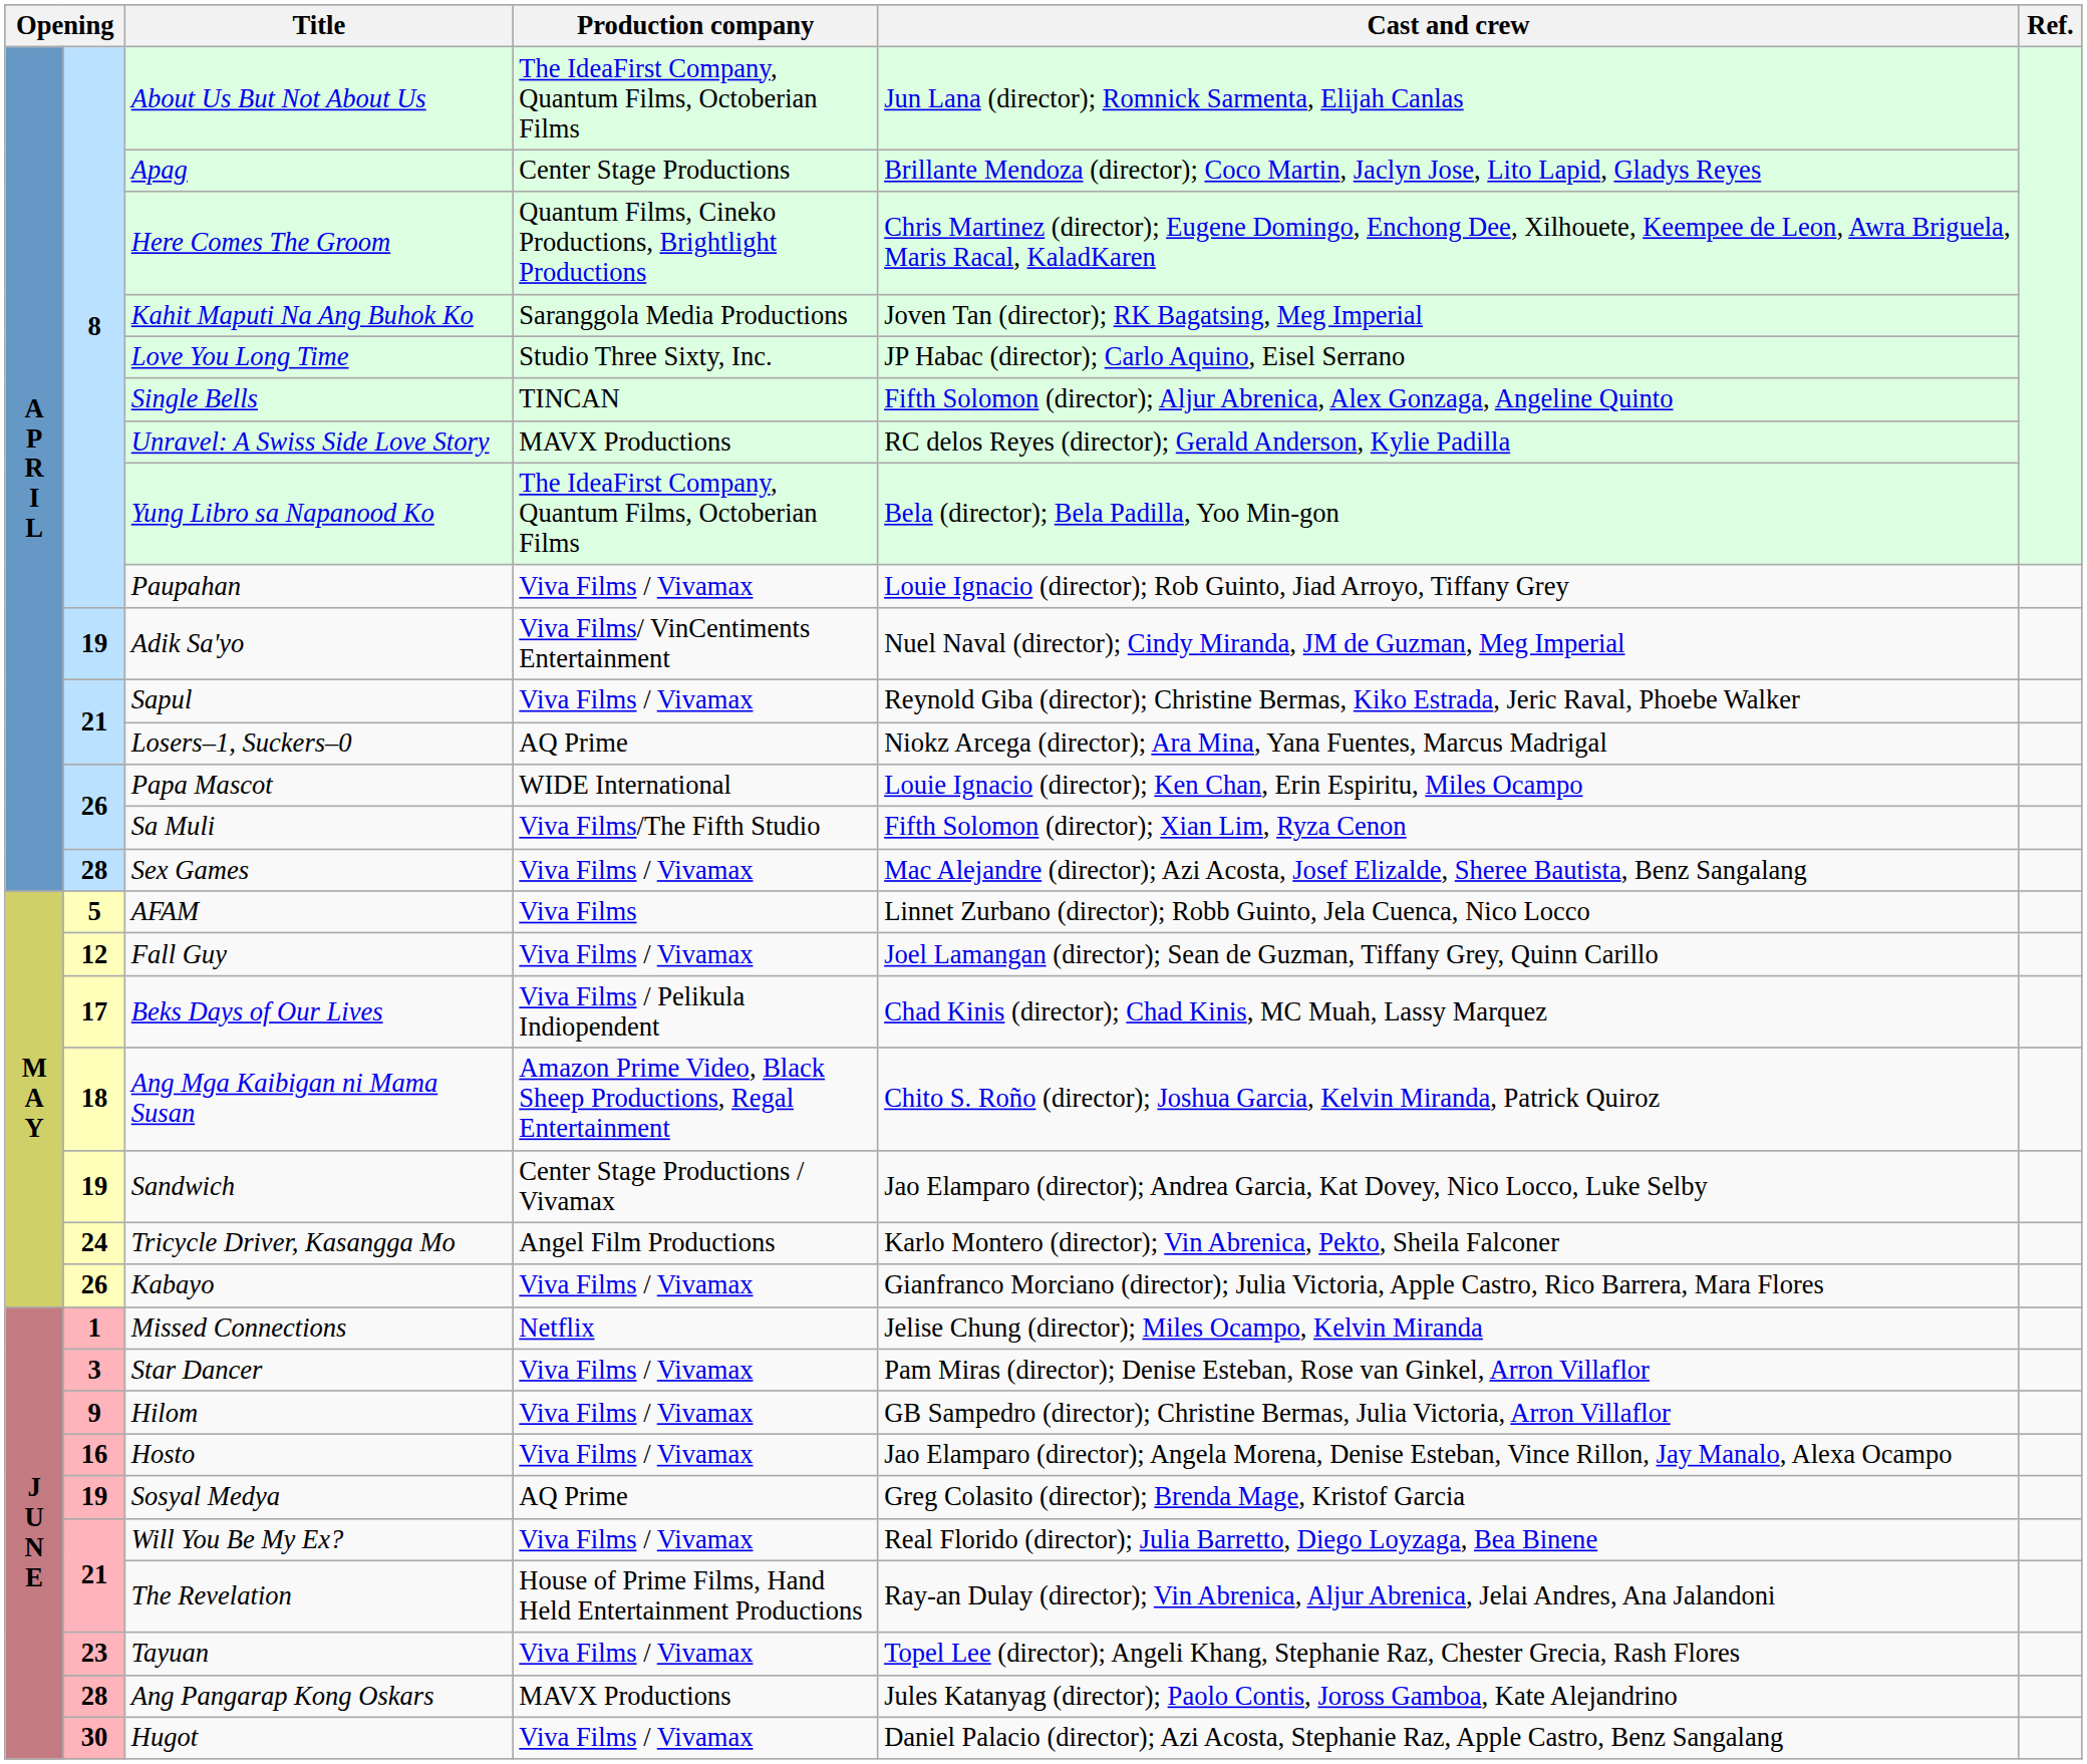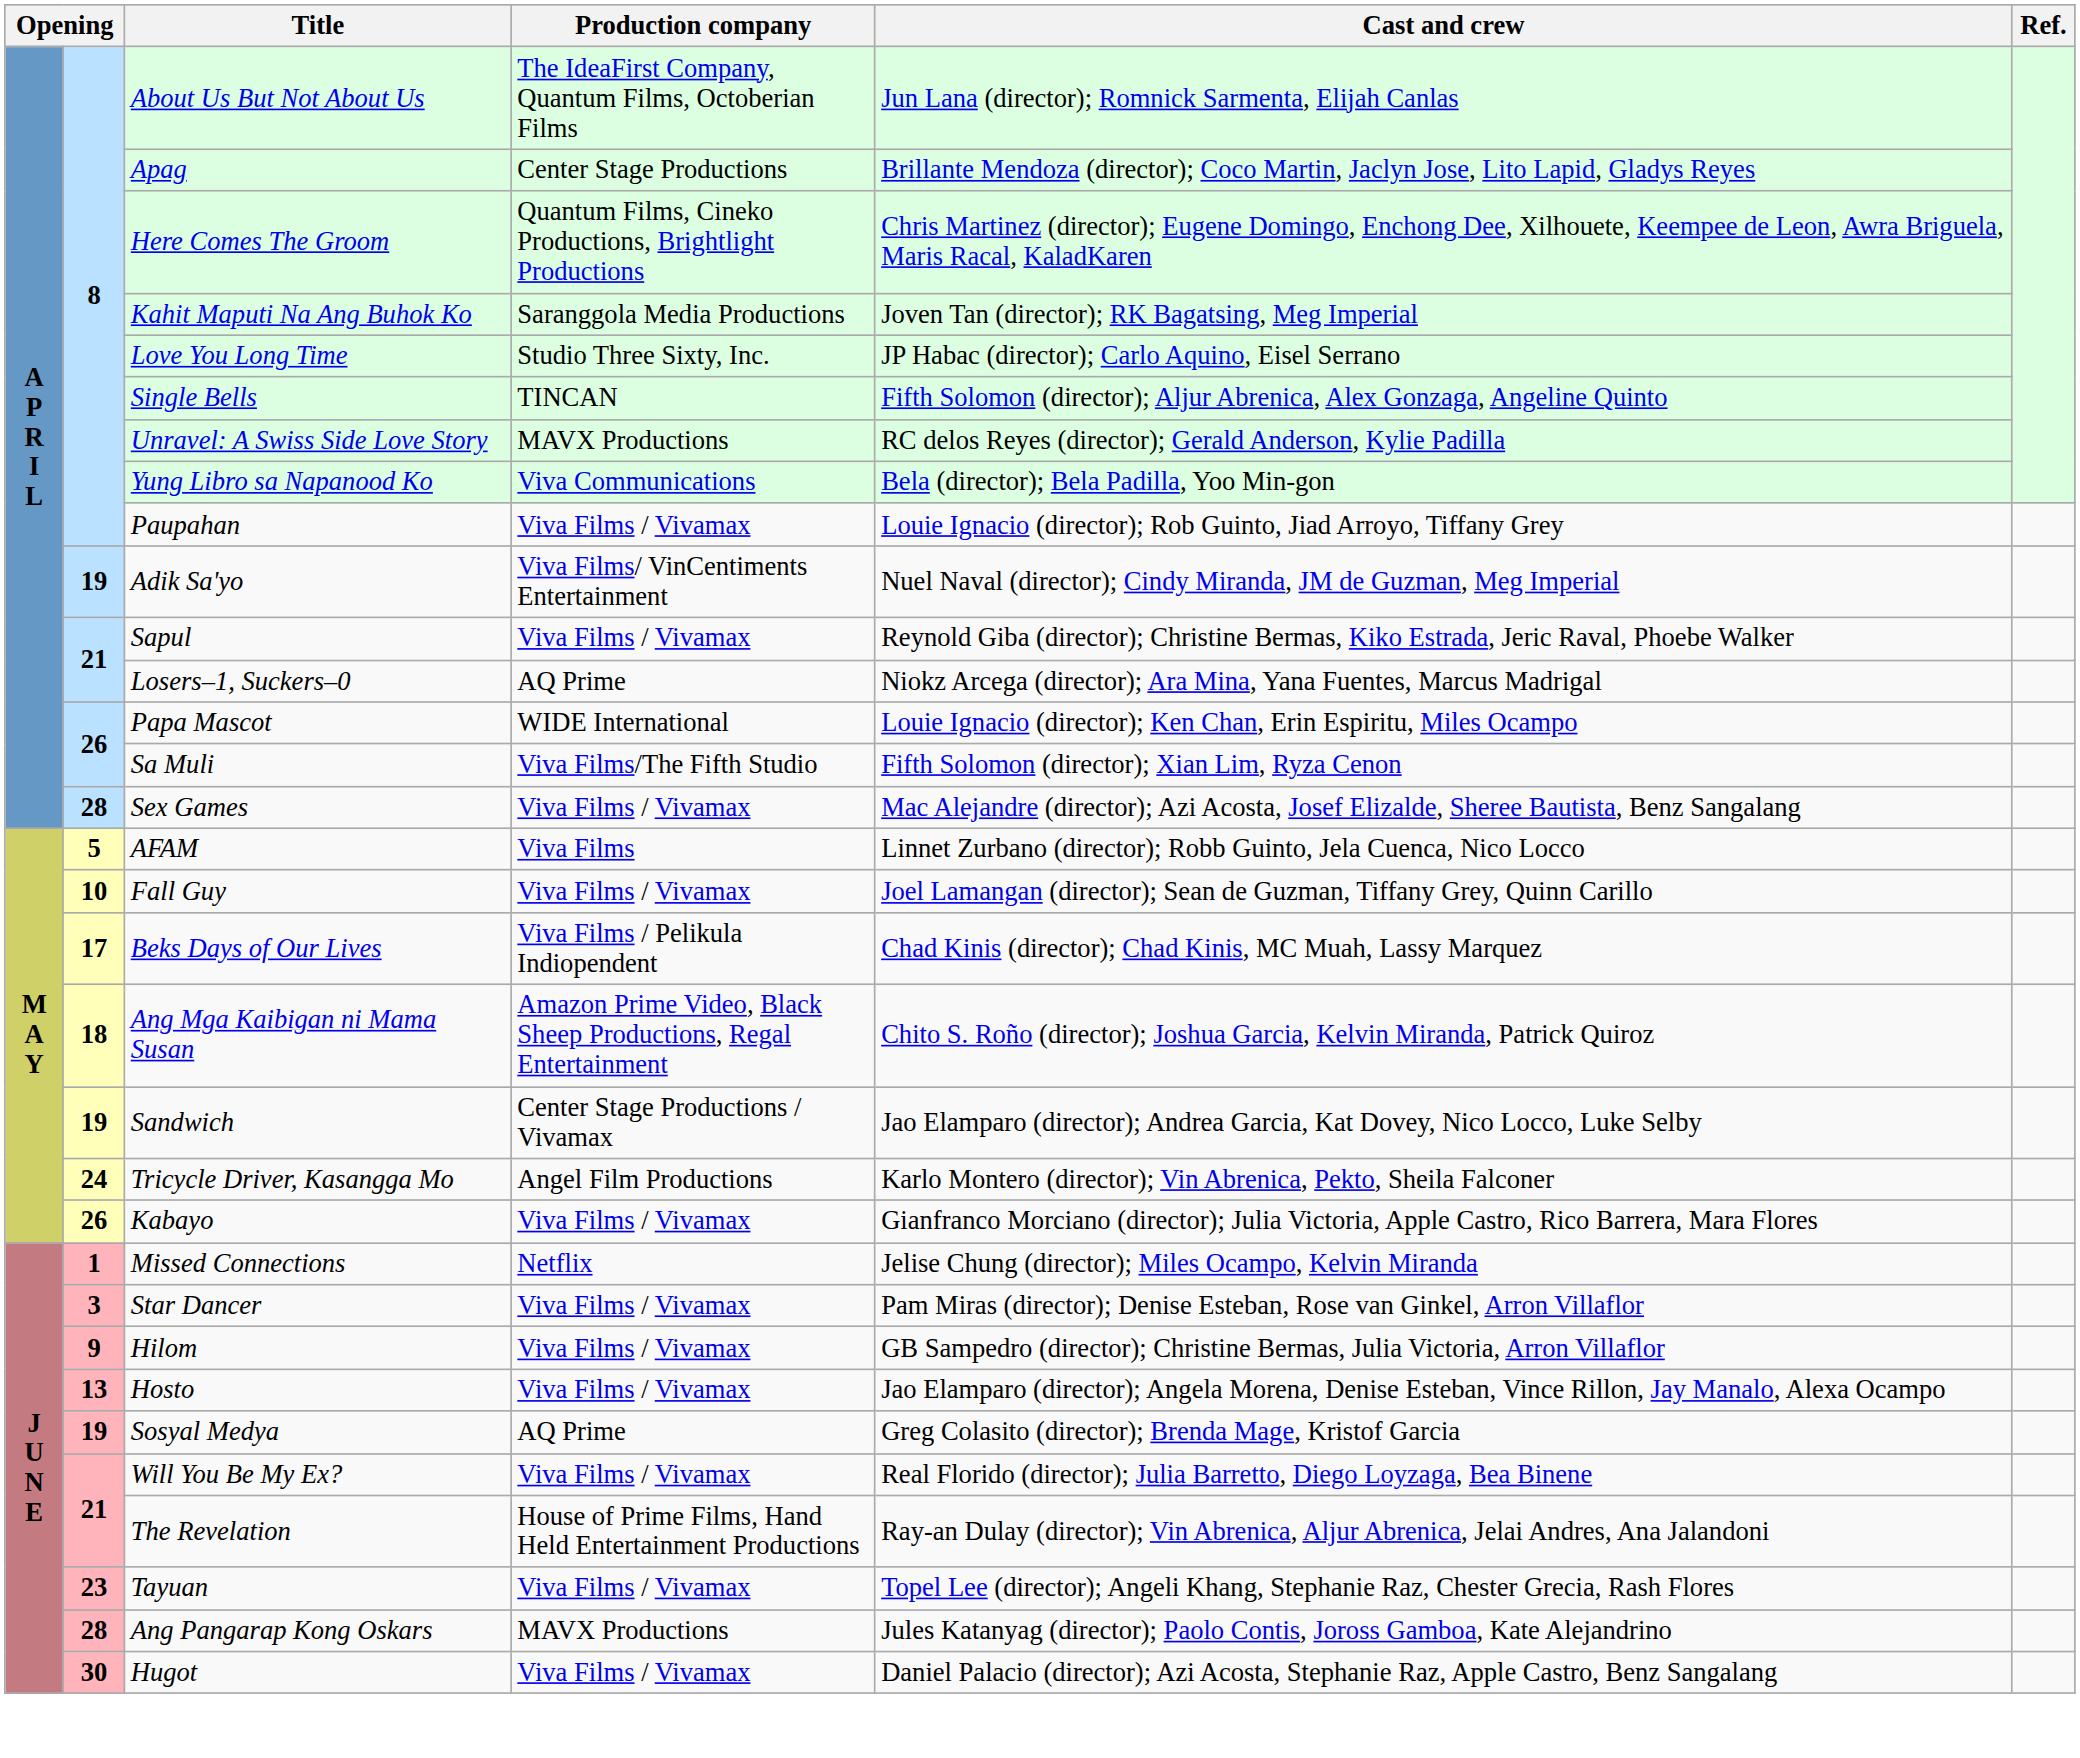 <table class="wikitable sortable">
 <tr style="background:#ffffba; text-align:center;">
 <th colspan="2" style="width:05%">Opening</th>
 <th style="width:17%">Title</th>
 <th style="width:16%">Production company</th>
 <th style="width:50%">Cast and crew</th>
 <th style="width:02%">Ref.</th>
 </tr>
 <tr>
 <th rowspan="15" style="text-align:center; background:#6698c6">A<br>P<br>R<br>I<br>L</th>
 <td rowspan="9" style="text-align:center; background:#bae1ff"><strong>8</strong></td>
 <td style="background:#ddffe1"><em><a href='#'>About Us But Not About Us</a></em></td>
 <td style="background:#ddffe1"><a href='#'>The IdeaFirst Company</a>, Quantum Films, Octoberian Films</td>
 <td style="background:#ddffe1"><a href='#'>Jun Lana</a> (director); <a href='#'>Romnick Sarmenta</a>, <a href='#'>Elijah Canlas</a></td>
 <td rowspan="8" style="background:#ddffe1"></td>
 </tr>
 <tr>
 <td style="background:#ddffe1"><em><a href='#'>Apag</a></em></td>
 <td style="background:#ddffe1">Center Stage Productions</td>
 <td style="background:#ddffe1"><a href='#'>Brillante Mendoza</a> (director); <a href='#'>Coco Martin</a>, <a href='#'>Jaclyn Jose</a>, <a href='#'>Lito Lapid</a>, <a href='#'>Gladys Reyes</a></td>
 </tr>
 <tr>
 <td style="background:#ddffe1"><em><a href='#'>Here Comes The Groom</a></em></td>
 <td style="background:#ddffe1">Quantum Films, Cineko Productions, <a href='#'>Brightlight Productions</a></td>
 <td style="background:#ddffe1"><a href='#'>Chris Martinez</a> (director); <a href='#'>Eugene Domingo</a>, <a href='#'>Enchong Dee</a>, Xilhouete, <a href='#'>Keempee de Leon</a>, <a href='#'>Awra Briguela</a>, <a href='#'>Maris Racal</a>, <a href='#'>KaladKaren</a></td>
 </tr>
 <tr>
 <td style="background:#ddffe1"><em><a href='#'>Kahit Maputi Na Ang Buhok Ko</a></em></td>
 <td style="background:#ddffe1">Saranggola Media Productions</td>
 <td style="background:#ddffe1">Joven Tan (director); <a href='#'>RK Bagatsing</a>, <a href='#'>Meg Imperial</a></td>
 </tr>
 <tr>
 <td style="background:#ddffe1"><em><a href='#'>Love You Long Time</a></em></td>
 <td style="background:#ddffe1">Studio Three Sixty, Inc.</td>
 <td style="background:#ddffe1">JP Habac (director); <a href='#'>Carlo Aquino</a>, Eisel Serrano</td>
 </tr>
 <tr>
 <td style="background:#ddffe1"><em><a href='#'>Single Bells</a></em></td>
 <td style="background:#ddffe1">TINCAN</td>
 <td style="background:#ddffe1"><a href='#'>Fifth Solomon</a> (director); <a href='#'>Aljur Abrenica</a>, <a href='#'>Alex Gonzaga</a>, <a href='#'>Angeline Quinto</a></td>
 </tr>
 <tr>
 <td style="background:#ddffe1"><em><a href='#'>Unravel: A Swiss Side Love Story</a></em></td>
 <td style="background:#ddffe1">MAVX Productions</td>
 <td style="background:#ddffe1">RC delos Reyes (director); <a href='#'>Gerald Anderson</a>, <a href='#'>Kylie Padilla</a></td>
 </tr>
 <tr>
 <td style="background:#ddffe1"><em><a href='#'>Yung Libro sa Napanood Ko</a></em></td>
-<td style="background:#ddffe1"><a href='#'>The IdeaFirst Company</a>, Quantum Films, Octoberian Films</td>
+<td style="background:#ddffe1"><a href='#'>Viva Communications</a></td>
 <td style="background:#ddffe1"><a href='#'>Bela</a> (director); <a href='#'>Bela Padilla</a>, Yoo Min-gon</td>
 </tr>
 <tr>
 <td><em>Paupahan</em></td>
 <td><a href='#'>Viva Films</a> / <a href='#'>Vivamax</a></td>
 <td><a href='#'>Louie Ignacio</a> (director); Rob Guinto, Jiad Arroyo, Tiffany Grey</td>
 <td></td>
 </tr>
 <tr>
 <td style="text-align:center; background:#bae1ff"><strong>19</strong></td>
 <td><em>Adik Sa'yo</em></td>
 <td><a href='#'>Viva Films</a>/ VinCentiments Entertainment</td>
 <td>Nuel Naval (director); <a href='#'>Cindy Miranda</a>, <a href='#'>JM de Guzman</a>, <a href='#'>Meg Imperial</a></td>
 <td></td>
 </tr>
 <tr>
 <td rowspan="2" style="text-align:center; background:#bae1ff"><strong>21</strong></td>
 <td><em>Sapul</em></td>
 <td><a href='#'>Viva Films</a> / <a href='#'>Vivamax</a></td>
 <td>Reynold Giba (director); Christine Bermas, <a href='#'>Kiko Estrada</a>, Jeric Raval, Phoebe Walker</td>
 <td></td>
 </tr>
 <tr>
 <td><em>Losers–1, Suckers–0</em></td>
 <td>AQ Prime</td>
 <td>Niokz Arcega (director); <a href='#'>Ara Mina</a>, Yana Fuentes, Marcus Madrigal</td>
 <td></td>
 </tr>
 <tr>
 <td rowspan="2" style="text-align:center; background:#bae1ff"><strong>26</strong></td>
 <td><em>Papa Mascot</em></td>
 <td>WIDE International</td>
 <td><a href='#'>Louie Ignacio</a> (director); <a href='#'>Ken Chan</a>, Erin Espiritu, <a href='#'>Miles Ocampo</a></td>
 <td></td>
 </tr>
 <tr>
 <td><em>Sa Muli</em></td>
 <td><a href='#'>Viva Films</a>/The Fifth Studio</td>
 <td><a href='#'>Fifth Solomon</a> (director); <a href='#'>Xian Lim</a>, <a href='#'>Ryza Cenon</a></td>
 <td></td>
 </tr>
 <tr>
 <td style="text-align:center; background:#bae1ff"><strong>28</strong></td>
 <td><em>Sex Games</em></td>
 <td><a href='#'>Viva Films</a> / <a href='#'>Vivamax</a></td>
 <td><a href='#'>Mac Alejandre</a> (director); Azi Acosta, <a href='#'>Josef Elizalde</a>, <a href='#'>Sheree Bautista</a>, Benz Sangalang</td>
 <td></td>
 </tr>
 <tr>
 <th rowspan="7" style="text-align:center; background:#d0d069">M<br>A<br>Y</th>
 <td style="text-align:center; background:#ffffba"><strong>5</strong></td>
 <td><em>AFAM</em></td>
 <td><a href='#'>Viva Films</a></td>
 <td>Linnet Zurbano (director); Robb Guinto, Jela Cuenca, Nico Locco</td>
 <td></td>
 </tr>
 <tr>
-<td style="text-align:center; background:#ffffba"><strong>12</strong></td>
+<td style="text-align:center; background:#ffffba"><strong>10</strong></td>
 <td><em>Fall Guy</em></td>
 <td><a href='#'>Viva Films</a> / <a href='#'>Vivamax</a></td>
 <td><a href='#'>Joel Lamangan</a> (director); Sean de Guzman, Tiffany Grey, Quinn Carillo</td>
 <td></td>
 </tr>
 <tr>
 <td style="text-align:center; background:#ffffba"><strong>17</strong></td>
 <td><em><a href='#'>Beks Days of Our Lives</a></em></td>
 <td><a href='#'>Viva Films</a> / Pelikula Indiopendent</td>
 <td><a href='#'>Chad Kinis</a> (director); <a href='#'>Chad Kinis</a>, MC Muah, Lassy Marquez</td>
 <td></td>
 </tr>
 <tr>
 <td style="text-align:center; background:#ffffba"><strong>18</strong></td>
 <td><em><a href='#'>Ang Mga Kaibigan ni Mama Susan</a></em></td>
 <td><a href='#'>Amazon Prime Video</a>, <a href='#'>Black Sheep Productions</a>, <a href='#'>Regal Entertainment</a></td>
 <td><a href='#'>Chito S. Roño</a> (director); <a href='#'>Joshua Garcia</a>, <a href='#'>Kelvin Miranda</a>, Patrick Quiroz</td>
 <td></td>
 </tr>
 <tr>
 <td style="text-align:center; background:#ffffba"><strong>19</strong></td>
 <td><em>Sandwich</em></td>
 <td>Center Stage Productions / Vivamax</td>
 <td>Jao Elamparo (director); Andrea Garcia, Kat Dovey, Nico Locco, Luke Selby</td>
 <td></td>
 </tr>
 <tr>
 <td style="text-align:center; background:#ffffba"><strong>24</strong></td>
 <td><em>Tricycle Driver, Kasangga Mo</em></td>
 <td>Angel Film Productions</td>
 <td>Karlo Montero (director); <a href='#'>Vin Abrenica</a>, <a href='#'>Pekto</a>, Sheila Falconer</td>
 <td></td>
 </tr>
 <tr>
 <td style="text-align:center; background:#ffffba"><strong>26</strong></td>
 <td><em>Kabayo</em></td>
 <td><a href='#'>Viva Films</a> / <a href='#'>Vivamax</a></td>
 <td>Gianfranco Morciano (director); Julia Victoria, Apple Castro, Rico Barrera, Mara Flores</td>
 <td></td>
 </tr>
 <tr>
 <th rowspan="11" style="text-align:center; background:#c47a81">J<br>U<br>N<br>E</th>
 <td style="text-align:center; background:#ffb3ba"><strong>1</strong></td>
 <td><em>Missed Connections</em></td>
 <td><a href='#'>Netflix</a></td>
 <td>Jelise Chung (director); <a href='#'>Miles Ocampo</a>, <a href='#'>Kelvin Miranda</a></td>
 <td></td>
 </tr>
 <tr>
 <td style="text-align:center; background:#ffb3ba"><strong>3</strong></td>
 <td><em>Star Dancer</em></td>
 <td><a href='#'>Viva Films</a> / <a href='#'>Vivamax</a></td>
 <td>Pam Miras (director); Denise Esteban, Rose van Ginkel, <a href='#'>Arron Villaflor</a></td>
 <td></td>
 </tr>
 <tr>
 <td style="text-align:center; background:#ffb3ba"><strong>9</strong></td>
 <td><em>Hilom</em></td>
 <td><a href='#'>Viva Films</a> / <a href='#'>Vivamax</a></td>
 <td>GB Sampedro (director); Christine Bermas, Julia Victoria, <a href='#'>Arron Villaflor</a></td>
 <td></td>
 </tr>
 <tr>
-<td style="text-align:center; background:#ffb3ba"><strong>16</strong></td>
+<td style="text-align:center; background:#ffb3ba"><strong>13</strong></td>
 <td><em>Hosto</em></td>
 <td><a href='#'>Viva Films</a> / <a href='#'>Vivamax</a></td>
 <td>Jao Elamparo (director); Angela Morena, Denise Esteban, Vince Rillon, <a href='#'>Jay Manalo</a>, Alexa Ocampo</td>
 <td></td>
 </tr>
 <tr>
 <td style="text-align:center; background:#ffb3ba"><strong>19</strong></td>
 <td><em>Sosyal Medya</em></td>
 <td>AQ Prime</td>
 <td>Greg Colasito (director); <a href='#'>Brenda Mage</a>, Kristof Garcia</td>
 <td></td>
 </tr>
 <tr>
 <td rowspan="2" style="text-align:center; background:#ffb3ba"><strong>21</strong></td>
 <td><em>Will You Be My Ex?</em></td>
 <td><a href='#'>Viva Films</a> / <a href='#'>Vivamax</a></td>
 <td>Real Florido (director); <a href='#'>Julia Barretto</a>, <a href='#'>Diego Loyzaga</a>, <a href='#'>Bea Binene</a></td>
 <td></td>
 </tr>
 <tr>
 <td><em>The Revelation</em></td>
 <td>House of Prime Films, Hand Held Entertainment Productions</td>
 <td>Ray-an Dulay (director); <a href='#'>Vin Abrenica</a>, <a href='#'>Aljur Abrenica</a>, Jelai Andres, Ana Jalandoni</td>
 <td></td>
 </tr>
 <tr>
 <td style="text-align:center; background:#ffb3ba"><strong>23</strong></td>
 <td><em>Tayuan</em></td>
 <td><a href='#'>Viva Films</a> / <a href='#'>Vivamax</a></td>
 <td><a href='#'>Topel Lee</a> (director); Angeli Khang, Stephanie Raz, Chester Grecia, Rash Flores</td>
 <td></td>
 </tr>
 <tr>
 <td style="text-align:center; background:#ffb3ba"><strong>28</strong></td>
 <td><em>Ang Pangarap Kong Oskars</em></td>
 <td>MAVX Productions</td>
 <td>Jules Katanyag (director); <a href='#'>Paolo Contis</a>, <a href='#'>Joross Gamboa</a>, Kate Alejandrino</td>
 <td></td>
 </tr>
 <tr>
 <td style="text-align:center; background:#ffb3ba"><strong>30</strong></td>
 <td><em>Hugot</em></td>
 <td><a href='#'>Viva Films</a> / <a href='#'>Vivamax</a></td>
 <td>Daniel Palacio (director); Azi Acosta, Stephanie Raz, Apple Castro, Benz Sangalang</td>
 <td></td>
 </tr>
 </table>
